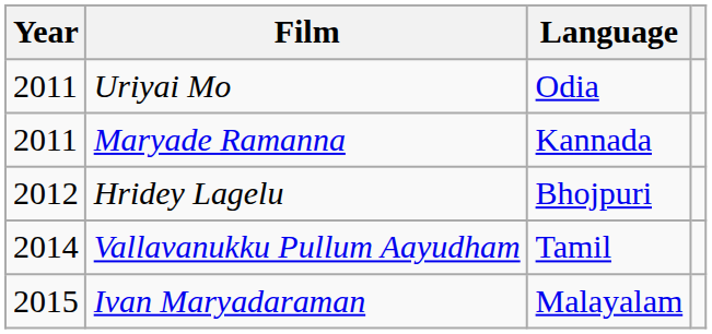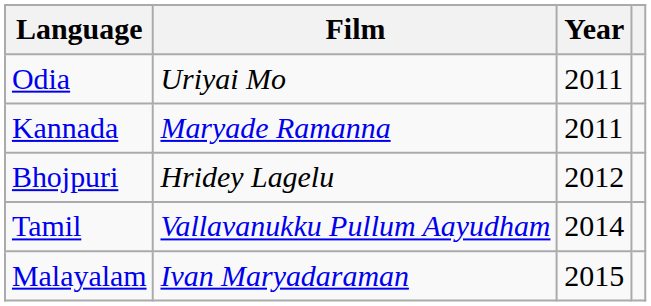 <table class="wikitable sortable" style="font-size:95%;">
 <tr>
+<th>Language</th>
+<th>Film</th>
 <th>Year</th>
-<th>Film</th>
-<th>Language</th>
 <th></th>
 </tr>
 <tr>
+<td><a href='#'>Odia</a></td>
+<td><em>Uriyai Mo</em></td>
 <td>2011</td>
-<td><em>Uriyai Mo</em></td>
-<td><a href='#'>Odia</a></td>
 <td></td>
 </tr>
 <tr>
+<td><a href='#'>Kannada</a></td>
+<td><em><a href='#'>Maryade Ramanna</a></em></td>
 <td>2011</td>
-<td><em><a href='#'>Maryade Ramanna</a></em></td>
-<td><a href='#'>Kannada</a></td>
 <td></td>
 </tr>
 <tr>
+<td><a href='#'>Bhojpuri</a></td>
+<td><em>Hridey Lagelu</em></td>
 <td>2012</td>
-<td><em>Hridey Lagelu</em></td>
-<td><a href='#'>Bhojpuri</a></td>
 <td></td>
 </tr>
 <tr>
+<td><a href='#'>Tamil</a></td>
+<td><em><a href='#'>Vallavanukku Pullum Aayudham</a></em></td>
 <td>2014</td>
-<td><em><a href='#'>Vallavanukku Pullum Aayudham</a></em></td>
-<td><a href='#'>Tamil</a></td>
 <td></td>
 </tr>
 <tr>
+<td><a href='#'>Malayalam</a></td>
+<td><em><a href='#'>Ivan Maryadaraman</a></em></td>
 <td>2015</td>
-<td><em><a href='#'>Ivan Maryadaraman</a></em></td>
-<td><a href='#'>Malayalam</a></td>
 <td></td>
 </tr>
 </table>
